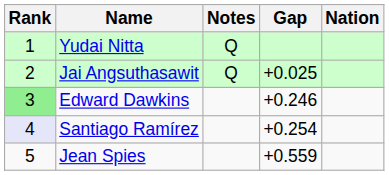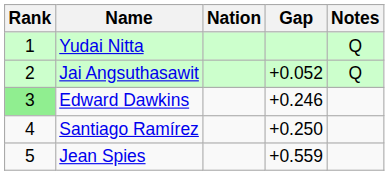 <table class="wikitable sortable" style="text-align:center">
 <tr>
 <th>Rank</th>
 <th>Name</th>
+<th>Nation</th>
+<th>Gap</th>
 <th>Notes</th>
-<th>Gap</th>
-<th>Nation</th>
 </tr>
 <tr bgcolor=ccffcc>
 <td>1</td>
 <td align=left><a href='#'>Yudai Nitta</a></td>
+<td align=left></td>
+<td></td>
 <td>Q</td>
-<td></td>
-<td align=left></td>
 </tr>
 <tr bgcolor=ccffcc>
 <td>2</td>
 <td align=left><a href='#'>Jai Angsuthasawit</a></td>
+<td align=left></td>
+<td>+0.052</td>
 <td>Q</td>
-<td>+0.025</td>
-<td align=left></td>
 </tr>
 <tr>
 <td style="background: lightgreen;">3</td>
 <td align=left><a href='#'>Edward Dawkins</a></td>
+<td align=left></td>
+<td>+0.246</td>
 <td></td>
-<td>+0.246</td>
-<td align=left></td>
 </tr>
 <tr>
-<td style="background: lavender;">4</td>
+<td>4</td>
 <td align=left><a href='#'>Santiago Ramírez</a></td>
+<td align=left></td>
+<td>+0.250</td>
 <td></td>
-<td>+0.254</td>
-<td align=left></td>
 </tr>
 <tr>
 <td>5</td>
 <td align=left><a href='#'>Jean Spies</a></td>
+<td align=left></td>
+<td>+0.559</td>
 <td></td>
-<td>+0.559</td>
-<td align=left></td>
 </tr>
 </table>
